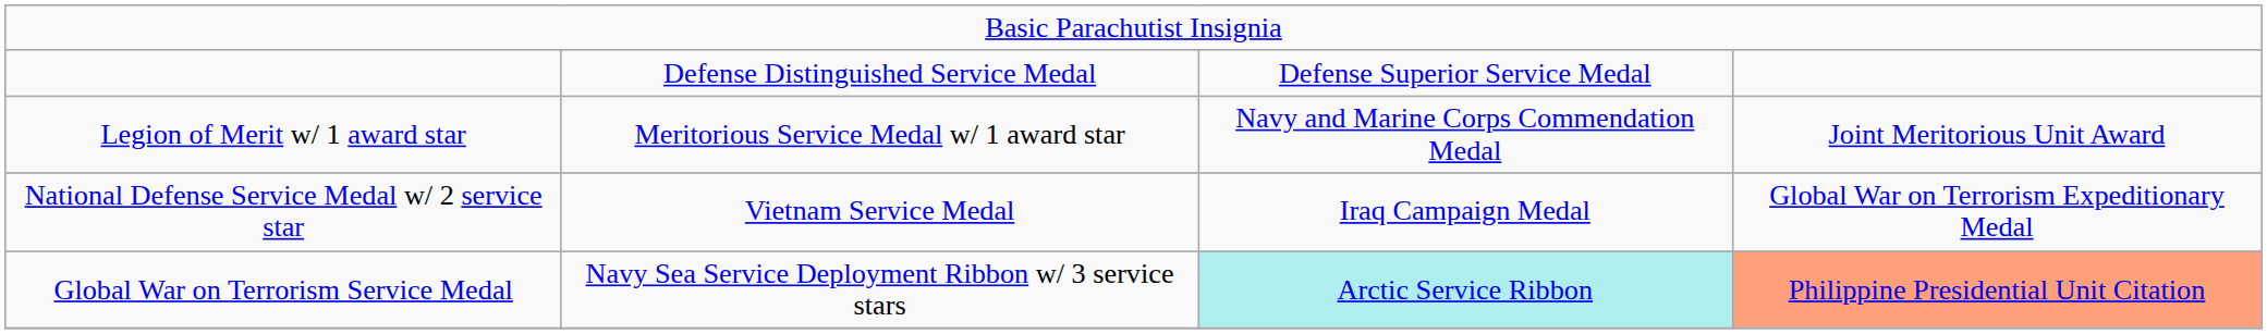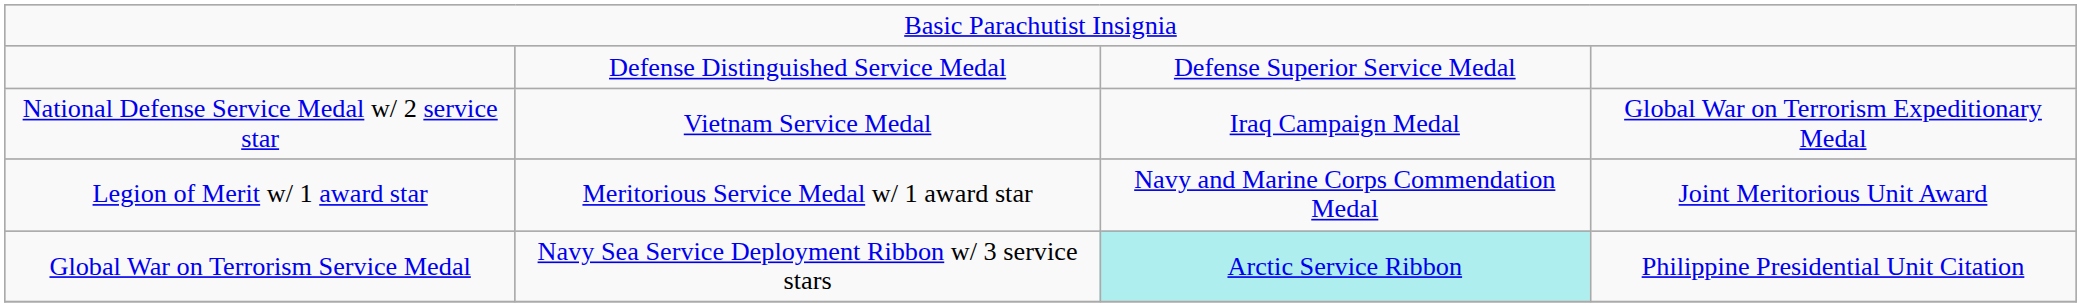 <table class="wikitable" style="margin:1em auto; text-align:center;">
 <tr>
 <td colspan="4"><a href='#'>Basic Parachutist Insignia</a></td>
 </tr>
 <tr>
 <td></td>
 <td><a href='#'>Defense Distinguished Service Medal</a></td>
 <td><a href='#'>Defense Superior Service Medal</a></td>
 <td></td>
 </tr>
 <tr>
+<td><a href='#'>National Defense Service Medal</a> w/ 2 <a href='#'>service star</a></td>
+<td><a href='#'>Vietnam Service Medal</a></td>
+<td><a href='#'>Iraq Campaign Medal</a></td>
+<td><a href='#'>Global War on Terrorism Expeditionary Medal</a></td>
+</tr>
+<tr>
 <td><a href='#'>Legion of Merit</a> w/ 1 <a href='#'>award star</a></td>
 <td><a href='#'>Meritorious Service Medal</a> w/ 1 award star</td>
 <td><a href='#'>Navy and Marine Corps Commendation Medal</a></td>
 <td><a href='#'>Joint Meritorious Unit Award</a></td>
 </tr>
 <tr>
-<td><a href='#'>National Defense Service Medal</a> w/ 2 <a href='#'>service star</a></td>
-<td><a href='#'>Vietnam Service Medal</a></td>
-<td><a href='#'>Iraq Campaign Medal</a></td>
-<td><a href='#'>Global War on Terrorism Expeditionary Medal</a></td>
-</tr>
-<tr>
 <td><a href='#'>Global War on Terrorism Service Medal</a></td>
 <td><a href='#'>Navy Sea Service Deployment Ribbon</a> w/ 3 service stars</td>
 <td style="background: paleturquoise;"><a href='#'>Arctic Service Ribbon</a></td>
-<td style="background: lightsalmon;"><a href='#'>Philippine Presidential Unit Citation</a></td>
+<td><a href='#'>Philippine Presidential Unit Citation</a></td>
 </tr>
 <tr>
 </tr>
 </table>
